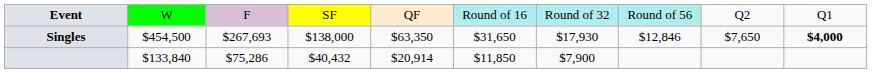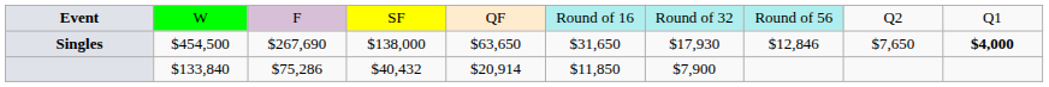 <table class=wikitable style=font-size:90%;text-align:center>
 <tr>
 <td style="width:130px; background:#dfe2e9;"><strong>Event</strong></td>
 <td style="width:80px; background:lime;">W</td>
 <td style="width:85px; background:thistle;">F</td>
 <td style="width:85px; background:#ff0;">SF</td>
 <td style="width:85px; background:#ffebcd;">QF</td>
 <td style="width:85px; background:#afeeee;">Round of 16</td>
 <td style="width:85px; background:#afeeee;">Round of 32</td>
 <td style="width:85px; background:#afeeee;">Round of 56</td>
 <td style="width:85px;">Q2</td>
 <td style="width:85px;">Q1</td>
 </tr>
 <tr>
 <td style="background:#dfe2e9;"><strong>Singles</strong></td>
 <td>$454,500</td>
-<td>$267,693</td>
+<td>$267,690</td>
 <td>$138,000</td>
-<td>$63,350</td>
+<td>$63,650</td>
 <td>$31,650</td>
 <td>$17,930</td>
 <td>$12,846</td>
 <td>$7,650</td>
 <td><strong>$4,000</strong></td>
 </tr>
 <tr>
 <td style="background:#dfe2e9;"><strong></strong></td>
 <td>$133,840</td>
 <td>$75,286</td>
 <td>$40,432</td>
 <td>$20,914</td>
 <td>$11,850</td>
 <td>$7,900</td>
 <td></td>
 <td></td>
 <td></td>
 </tr>
 </table>
